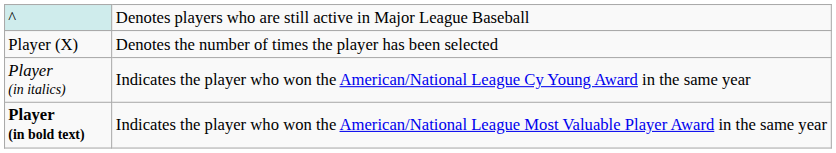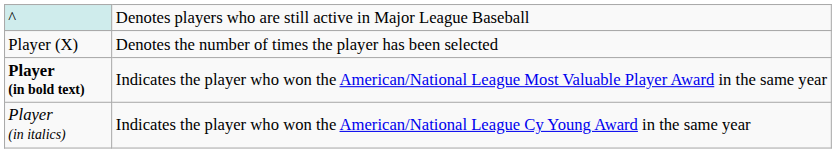 <table class="wikitable sortable">
 <tr>
 <td style="background-color:#CFECEC; border:1px solid #aaaaaa; width:6em">^</td>
 <td>Denotes players who are still active in Major League Baseball</td>
 </tr>
 <tr>
 </tr>
 <tr>
 <td>Player (X)</td>
 <td>Denotes the number of times the player has been selected</td>
 </tr>
 <tr>
+<td><strong>Player<br><small>(in bold text)</small></strong></td>
+<td>Indicates the player who won the <a href='#'>American/National League Most Valuable Player Award</a> in the same year</td>
+</tr>
+<tr>
 <td><em>Player<br><small>(in italics)</small></em></td>
 <td>Indicates the player who won the <a href='#'>American/National League Cy Young Award</a> in the same year</td>
 </tr>
-<tr>
-<td><strong>Player<br><small>(in bold text)</small></strong></td>
-<td>Indicates the player who won the <a href='#'>American/National League Most Valuable Player Award</a> in the same year</td>
-</tr>
 </table>
